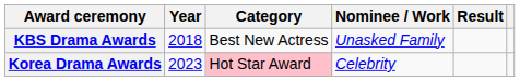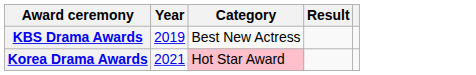 <table class="wikitable plainrowheaders sortable">
 <tr>
 <th scope="col">Award ceremony</th>
 <th scope="col">Year</th>
 <th scope="col">Category </th>
-<th scope="col">Nominee / Work</th>
 <th scope="col">Result</th>
 <th scope="col" class="unsortable"></th>
 </tr>
 <tr>
 <th scope="row"><a href='#'>KBS Drama Awards</a></th>
-<td style="text-align:center"><a href='#'>2018</a></td>
+<td style="text-align:center"><a href='#'>2019</a></td>
 <td>Best New Actress</td>
-<td><em><a href='#'>Unasked Family</a></em></td>
 <td></td>
 <td style="text-align:center"></td>
 </tr>
 <tr>
 <th scope="row"><a href='#'>Korea Drama Awards</a></th>
-<td style="text-align:center"><a href='#'>2023</a></td>
+<td style="text-align:center"><a href='#'>2021</a></td>
 <td style="background: pink;">Hot Star Award</td>
-<td><em><a href='#'>Celebrity</a></em></td>
 <td></td>
 <td style="text-align:center"></td>
 </tr>
 </table>
